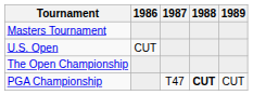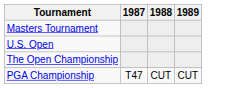 <table class="wikitable" style="font-size:95%;text-align:center;">
 <tr>
 <th>Tournament</th>
-<th>1986</th>
 <th>1987</th>
 <th>1988</th>
 <th>1989</th>
 </tr>
 <tr>
 <td align=left><a href='#'>Masters Tournament</a></td>
 <td style="background:#eeeeee;"></td>
 <td style="background:#eeeeee;"></td>
 <td style="background:#eeeeee;"></td>
-<td style="background:#eeeeee;"></td>
 </tr>
 <tr>
 <td align=left><a href='#'>U.S. Open</a></td>
-<td>CUT</td>
 <td style="background:#eeeeee;"></td>
 <td style="background:#eeeeee;"></td>
 <td style="background:#eeeeee;"></td>
 </tr>
 <tr>
 <td align=left><a href='#'>The Open Championship</a></td>
 <td style="background:#eeeeee;"></td>
 <td style="background:#eeeeee;"></td>
 <td style="background:#eeeeee;"></td>
-<td style="background:#eeeeee;"></td>
 </tr>
 <tr>
 <td align=left><a href='#'>PGA Championship</a></td>
-<td style="background:#eeeeee;"></td>
 <td>T47</td>
-<td><strong>CUT</strong></td>
+<td>CUT</td>
 <td>CUT</td>
 </tr>
 </table>
